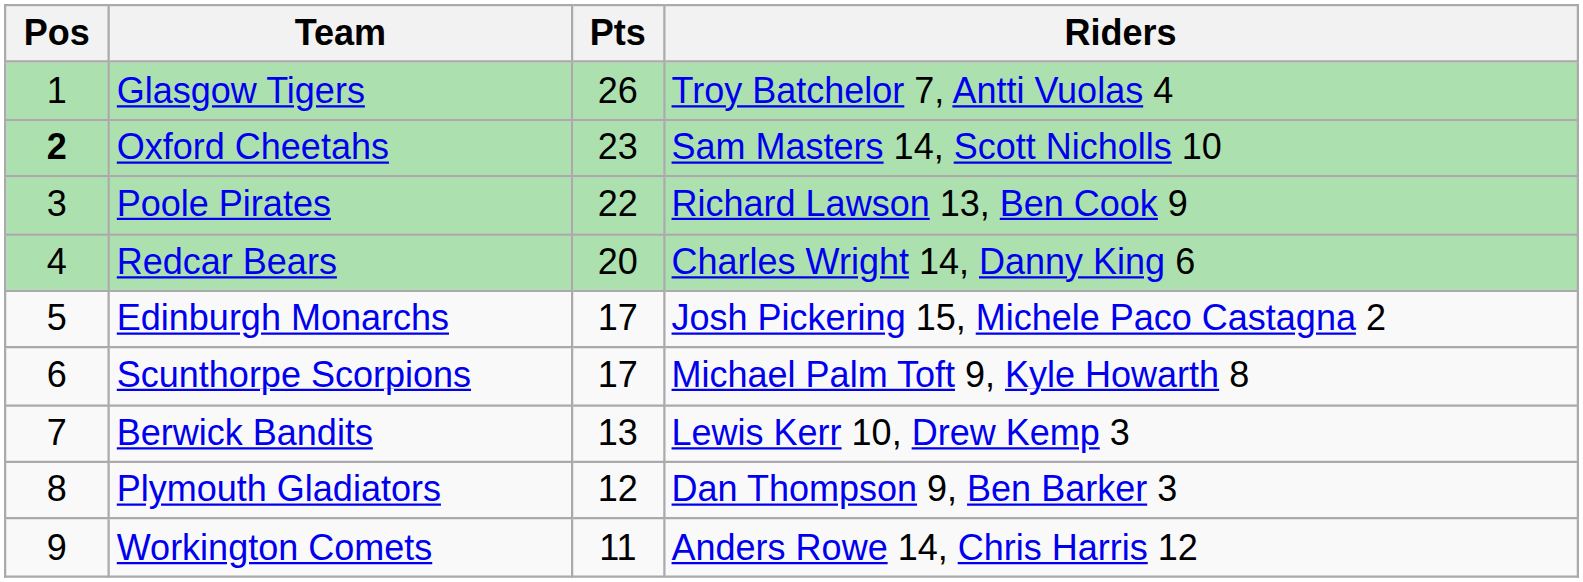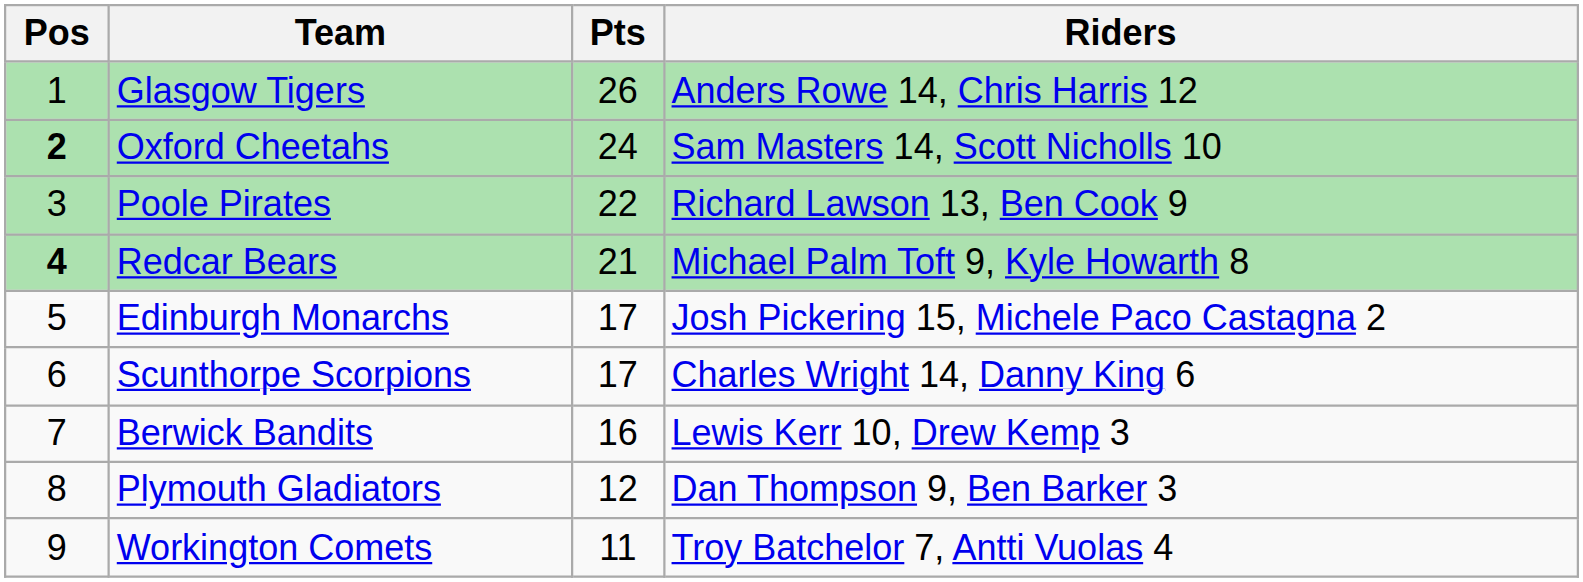 <table class=wikitable width="700">
 <tr>
 <th>Pos</th>
 <th>Team</th>
 <th>Pts</th>
 <th>Riders</th>
 </tr>
 <tr style="background:#ACE1AF;">
 <td align="center">1</td>
 <td><a href='#'>Glasgow Tigers</a></td>
 <td align="center">26</td>
-<td><a href='#'>Troy Batchelor</a> 7, <a href='#'>Antti Vuolas</a> 4</td>
+<td><a href='#'>Anders Rowe</a> 14, <a href='#'>Chris Harris</a> 12</td>
 </tr>
 <tr style="background:#ACE1AF;">
 <td align="center"><strong>2</strong></td>
 <td><a href='#'>Oxford Cheetahs</a></td>
-<td align="center">23</td>
+<td align="center">24</td>
 <td><a href='#'>Sam Masters</a> 14, <a href='#'>Scott Nicholls</a> 10</td>
 </tr>
 <tr style="background:#ACE1AF;">
 <td align="center">3</td>
 <td><a href='#'>Poole Pirates</a></td>
 <td align="center">22</td>
 <td><a href='#'>Richard Lawson</a> 13, <a href='#'>Ben Cook</a> 9</td>
 </tr>
 <tr style="background:#ACE1AF;">
-<td align="center">4</td>
+<td align="center"><strong>4</strong></td>
 <td><a href='#'>Redcar Bears</a></td>
-<td align="center">20</td>
-<td><a href='#'>Charles Wright</a> 14, <a href='#'>Danny King</a> 6</td>
+<td align="center">21</td>
+<td><a href='#'>Michael Palm Toft</a> 9, <a href='#'>Kyle Howarth</a> 8</td>
 </tr>
 <tr>
 <td align="center">5</td>
 <td><a href='#'>Edinburgh Monarchs</a></td>
 <td align="center">17</td>
 <td><a href='#'>Josh Pickering</a> 15, <a href='#'>Michele Paco Castagna</a> 2</td>
 </tr>
 <tr>
 <td align="center">6</td>
 <td><a href='#'>Scunthorpe Scorpions</a></td>
 <td align="center">17</td>
-<td><a href='#'>Michael Palm Toft</a> 9, <a href='#'>Kyle Howarth</a> 8</td>
+<td><a href='#'>Charles Wright</a> 14, <a href='#'>Danny King</a> 6</td>
 </tr>
 <tr>
 <td align="center">7</td>
 <td><a href='#'>Berwick Bandits</a></td>
-<td align="center">13</td>
+<td align="center">16</td>
 <td><a href='#'>Lewis Kerr</a> 10, <a href='#'>Drew Kemp</a> 3</td>
 </tr>
 <tr>
 <td align="center">8</td>
 <td><a href='#'>Plymouth Gladiators</a></td>
 <td align="center">12</td>
 <td><a href='#'>Dan Thompson</a> 9, <a href='#'>Ben Barker</a> 3</td>
 </tr>
 <tr>
 <td align="center">9</td>
 <td><a href='#'>Workington Comets</a></td>
 <td align="center">11</td>
-<td><a href='#'>Anders Rowe</a> 14, <a href='#'>Chris Harris</a> 12</td>
+<td><a href='#'>Troy Batchelor</a> 7, <a href='#'>Antti Vuolas</a> 4</td>
 </tr>
 </table>
